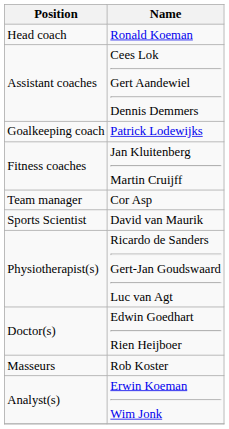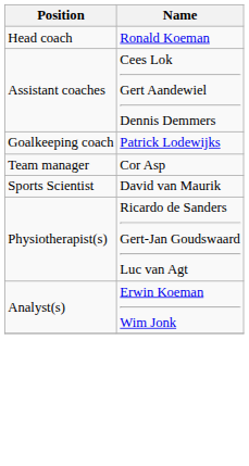 <table class="wikitable">
 <tr>
 <th>Position</th>
 <th>Name</th>
 </tr>
 <tr>
 <td>Head coach</td>
 <td> <a href='#'>Ronald Koeman</a></td>
 </tr>
 <tr>
 <td>Assistant coaches</td>
 <td> Cees Lok<hr> Gert Aandewiel<hr> Dennis Demmers</td>
 </tr>
 <tr>
 <td>Goalkeeping coach</td>
 <td> <a href='#'>Patrick Lodewijks</a></td>
 </tr>
 <tr>
-<td>Fitness coaches</td>
-<td> Jan Kluitenberg<hr> Martin Cruijff</td>
-</tr>
-<tr>
 <td>Team manager</td>
 <td> Cor Asp</td>
 </tr>
 <tr>
 <td>Sports Scientist</td>
 <td> David van Maurik</td>
 </tr>
 <tr>
 <td>Physiotherapist(s)</td>
 <td> Ricardo de Sanders<hr> Gert-Jan Goudswaard<hr> Luc van Agt</td>
 </tr>
 <tr>
-<td>Doctor(s)</td>
-<td> Edwin Goedhart<hr> Rien Heijboer</td>
-</tr>
-<tr>
-<td>Masseurs</td>
-<td> Rob Koster</td>
-</tr>
-<tr>
 <td>Analyst(s)</td>
 <td> <a href='#'>Erwin Koeman</a><hr> <a href='#'>Wim Jonk</a></td>
 </tr>
 <tr>
 </tr>
 </table>
